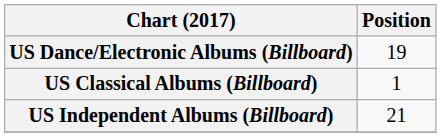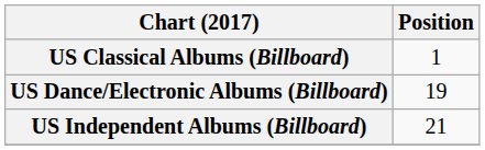 <table class="wikitable plainrowheaders sortable" style="text-align:center">
 <tr>
 <th scope="col">Chart (2017)</th>
 <th scope="col">Position</th>
 </tr>
 <tr>
+<th scope="row">US Classical Albums (<em>Billboard</em>)</th>
+<td>1</td>
+</tr>
+<tr>
 <th scope="row">US Dance/Electronic Albums (<em>Billboard</em>)</th>
 <td>19</td>
-</tr>
-<tr>
-<th scope="row">US Classical Albums (<em>Billboard</em>)</th>
-<td>1</td>
 </tr>
 <tr>
 <th scope="row">US Independent Albums (<em>Billboard</em>)</th>
 <td>21</td>
 </tr>
 <tr>
 </tr>
 </table>
